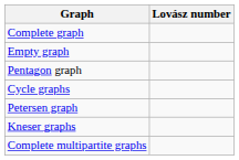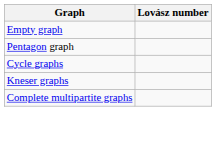 <table class="wikitable">
 <tr>
 <th>Graph</th>
 <th>Lovász number</th>
-</tr>
-<tr>
-<td><a href='#'>Complete graph</a></td>
-<td></td>
 </tr>
 <tr>
 <td><a href='#'>Empty graph</a></td>
 <td></td>
 </tr>
 <tr>
 <td><a href='#'>Pentagon</a> graph</td>
 <td></td>
 </tr>
 <tr>
 <td><a href='#'>Cycle graphs</a></td>
 <td></td>
 </tr>
 <tr>
-<td><a href='#'>Petersen graph</a></td>
-<td></td>
-</tr>
-<tr>
 <td><a href='#'>Kneser graphs</a></td>
 <td></td>
 </tr>
 <tr>
 <td><a href='#'>Complete multipartite graphs</a></td>
 <td></td>
 </tr>
 </table>
